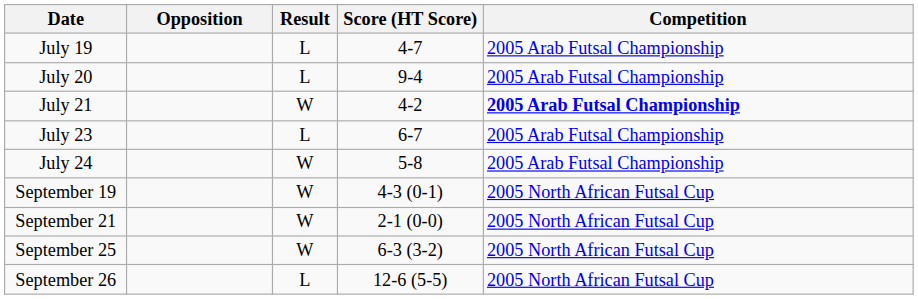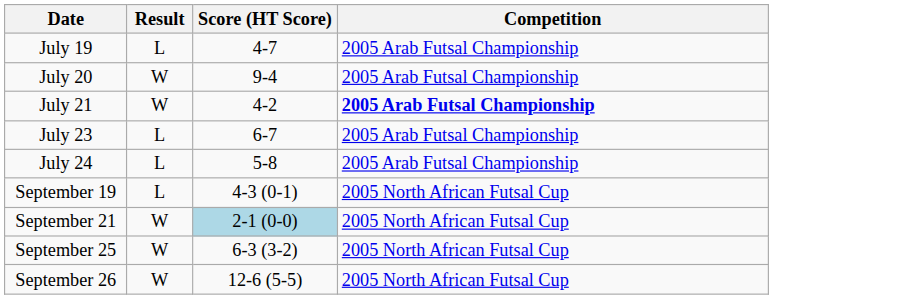 <table class="wikitable" style="text-align: center;">
 <tr>
 <th width="100">Date</th>
-<th width="120">Opposition</th>
 <th width="50">Result</th>
 <th width="120">Score (HT Score)</th>
 <th width="370">Competition</th>
 </tr>
 <tr>
 <td>July 19</td>
-<td align="left"></td>
 <td>L</td>
 <td>4-7</td>
 <td align="left"><a href='#'>2005 Arab Futsal Championship</a></td>
 </tr>
 <tr>
 <td>July 20</td>
-<td align="left"></td>
-<td>L</td>
+<td>W</td>
 <td>9-4</td>
 <td align="left"><a href='#'>2005 Arab Futsal Championship</a></td>
 </tr>
 <tr>
 <td>July 21</td>
-<td align="left"></td>
 <td>W</td>
 <td>4-2</td>
 <td align="left"><strong><a href='#'>2005 Arab Futsal Championship</a></strong></td>
 </tr>
 <tr>
 <td>July 23</td>
-<td align="left"></td>
 <td>L</td>
 <td>6-7</td>
 <td align="left"><a href='#'>2005 Arab Futsal Championship</a></td>
 </tr>
 <tr>
 <td>July 24</td>
-<td align="left"></td>
-<td>W</td>
+<td>L</td>
 <td>5-8</td>
 <td align="left"><a href='#'>2005 Arab Futsal Championship</a></td>
 </tr>
 <tr>
 <td>September 19</td>
-<td align="left"></td>
-<td>W</td>
+<td>L</td>
 <td>4-3 (0-1)</td>
 <td align="left"><a href='#'>2005 North African Futsal Cup</a> </td>
 </tr>
 <tr>
 <td>September 21</td>
-<td align="left"></td>
 <td>W</td>
-<td>2-1 (0-0)</td>
+<td style="background: lightblue;">2-1 (0-0)</td>
 <td align="left"><a href='#'>2005 North African Futsal Cup</a></td>
 </tr>
 <tr>
 <td>September 25</td>
-<td align="left"></td>
 <td>W</td>
 <td>6-3 (3-2)</td>
 <td align="left"><a href='#'>2005 North African Futsal Cup</a></td>
 </tr>
 <tr>
 <td>September 26</td>
-<td align="left"></td>
-<td>L</td>
+<td>W</td>
 <td>12-6 (5-5)</td>
 <td align="left"><a href='#'>2005 North African Futsal Cup</a></td>
 </tr>
 </table>
